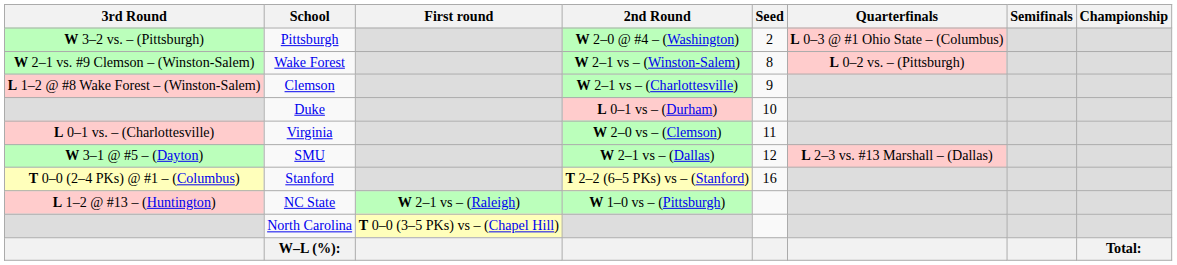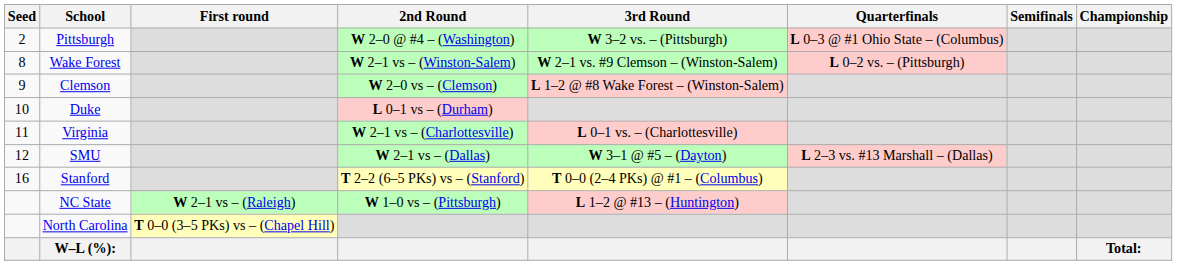 <table class="sortable wikitable" style="white-space:nowrap; text-align:center;font-size:90%;">
 <tr>
-<th>3rd Round</th>
+<th>Seed</th>
 <th>School</th>
 <th>First round</th>
 <th>2nd Round</th>
-<th>Seed</th>
+<th>3rd Round</th>
 <th>Quarterfinals</th>
 <th>Semifinals</th>
 <th>Championship</th>
 </tr>
 <tr>
-<td style="background:#bfb;"><strong>W</strong> 3–2 vs.  – (Pittsburgh)</td>
+<td>2</td>
 <td><a href='#'>Pittsburgh</a></td>
 <td bgcolor=#ddd></td>
 <td style="background:#bfb;"><strong>W</strong> 2–0 @ #4  – (<a href='#'>Washington</a>)</td>
-<td>2</td>
+<td style="background:#bfb;"><strong>W</strong> 3–2 vs.  – (Pittsburgh)</td>
 <td style="background:#fcc;"><strong>L</strong> 0–3 @ #1 Ohio State – (Columbus)</td>
 <td bgcolor=#ddd></td>
 <td bgcolor=#ddd></td>
 </tr>
 <tr>
-<td style="background:#bfb;"><strong>W</strong> 2–1  vs. #9 Clemson – (Winston-Salem)</td>
+<td>8</td>
 <td><a href='#'>Wake Forest</a></td>
 <td bgcolor=#ddd></td>
 <td style="background:#bfb;"><strong>W</strong> 2–1 vs  – (<a href='#'>Winston-Salem</a>)</td>
-<td>8</td>
+<td style="background:#bfb;"><strong>W</strong> 2–1  vs. #9 Clemson – (Winston-Salem)</td>
 <td style="background:#fcc;"><strong>L</strong> 0–2 vs.  – (Pittsburgh)</td>
 <td bgcolor=#ddd></td>
 <td bgcolor=#ddd></td>
 </tr>
 <tr>
-<td style="background:#fcc;"><strong>L</strong> 1–2  @ #8 Wake Forest – (Winston-Salem)</td>
+<td>9</td>
 <td><a href='#'>Clemson</a></td>
 <td bgcolor=#ddd></td>
-<td style="background:#bfb;"><strong>W</strong> 2–1 vs  – (<a href='#'>Charlottesville</a>)</td>
-<td>9</td>
+<td style="background:#bfb;"><strong>W</strong> 2–0 vs  – (<a href='#'>Clemson</a>)</td>
+<td style="background:#fcc;"><strong>L</strong> 1–2  @ #8 Wake Forest – (Winston-Salem)</td>
 <td bgcolor=#ddd></td>
 <td bgcolor=#ddd></td>
 <td bgcolor=#ddd></td>
 </tr>
 <tr>
-<td bgcolor=#ddd></td>
+<td>10</td>
 <td><a href='#'>Duke</a></td>
 <td bgcolor=#ddd></td>
 <td style="background:#fcc;"><strong>L</strong> 0–1 vs  – (<a href='#'>Durham</a>)</td>
-<td>10</td>
+<td bgcolor=#ddd></td>
 <td bgcolor=#ddd></td>
 <td bgcolor=#ddd></td>
 <td bgcolor=#ddd></td>
 </tr>
 <tr>
-<td style="background:#fcc;"><strong>L</strong> 0–1 vs.  – (Charlottesville)</td>
+<td>11</td>
 <td><a href='#'>Virginia</a></td>
 <td bgcolor=#ddd></td>
-<td style="background:#bfb;"><strong>W</strong> 2–0 vs  – (<a href='#'>Clemson</a>)</td>
-<td>11</td>
+<td style="background:#bfb;"><strong>W</strong> 2–1 vs  – (<a href='#'>Charlottesville</a>)</td>
+<td style="background:#fcc;"><strong>L</strong> 0–1 vs.  – (Charlottesville)</td>
 <td bgcolor=#ddd></td>
 <td bgcolor=#ddd></td>
 <td bgcolor=#ddd></td>
 </tr>
 <tr>
-<td style="background:#bfb;"><strong>W</strong> 3–1 @ #5  – (<a href='#'>Dayton</a>)</td>
+<td>12</td>
 <td><a href='#'>SMU</a></td>
 <td bgcolor=#ddd></td>
 <td style="background:#bfb;"><strong>W</strong> 2–1 vs  – (<a href='#'>Dallas</a>)</td>
-<td>12</td>
+<td style="background:#bfb;"><strong>W</strong> 3–1 @ #5  – (<a href='#'>Dayton</a>)</td>
 <td style="background:#fcc;"><strong>L</strong> 2–3 vs. #13 Marshall – (Dallas)</td>
 <td bgcolor=#ddd></td>
 <td bgcolor=#ddd></td>
 </tr>
 <tr>
-<td style="background:#ffb;"><strong>T</strong> 0–0 (2–4 PKs) @ #1  – (<a href='#'>Columbus</a>)</td>
+<td>16</td>
 <td><a href='#'>Stanford</a></td>
 <td bgcolor=#ddd></td>
 <td style="background:#ffb;"><strong>T</strong> 2–2 (6–5 PKs) vs  – (<a href='#'>Stanford</a>)</td>
-<td>16</td>
+<td style="background:#ffb;"><strong>T</strong> 0–0 (2–4 PKs) @ #1  – (<a href='#'>Columbus</a>)</td>
 <td bgcolor=#ddd></td>
 <td bgcolor=#ddd></td>
 <td bgcolor=#ddd></td>
 </tr>
 <tr>
-<td style="background:#fcc;"><strong>L</strong> 1–2 @ #13  – (<a href='#'>Huntington</a>)</td>
+<td></td>
 <td><a href='#'>NC State</a></td>
 <td style="background:#bfb;"><strong>W</strong> 2–1 vs  – (<a href='#'>Raleigh</a>)</td>
 <td style="background:#bfb;"><strong>W</strong> 1–0 vs  – (<a href='#'>Pittsburgh</a>)</td>
-<td></td>
+<td style="background:#fcc;"><strong>L</strong> 1–2 @ #13  – (<a href='#'>Huntington</a>)</td>
 <td bgcolor=#ddd></td>
 <td bgcolor=#ddd></td>
 <td bgcolor=#ddd></td>
 </tr>
 <tr>
-<td bgcolor=#ddd></td>
+<td></td>
 <td><a href='#'>North Carolina</a></td>
 <td style="background:#ffb;"><strong>T</strong> 0–0 (3–5 PKs) vs  – (<a href='#'>Chapel Hill</a>)</td>
 <td bgcolor=#ddd></td>
-<td></td>
+<td bgcolor=#ddd></td>
 <td bgcolor=#ddd></td>
 <td bgcolor=#ddd></td>
 <td bgcolor=#ddd></td>
 </tr>
 <tr>
 <th></th>
 <th>W–L (%):</th>
 <th></th>
 <th></th>
 <th></th>
 <th></th>
 <th></th>
 <th> Total: </th>
 </tr>
 </table>
